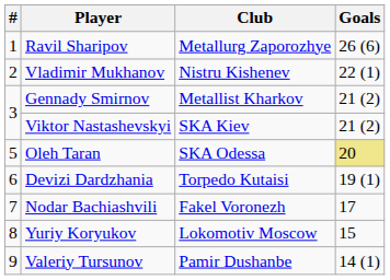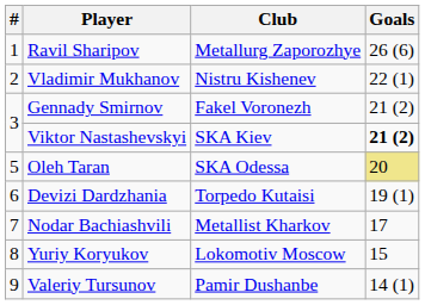 <table class="wikitable">
 <tr>
 <th>#</th>
 <th>Player</th>
 <th>Club</th>
 <th>Goals</th>
 </tr>
 <tr>
 <td>1</td>
 <td><a href='#'>Ravil Sharipov</a></td>
 <td><a href='#'>Metallurg Zaporozhye</a></td>
 <td>26 (6)</td>
 </tr>
 <tr>
 <td>2</td>
 <td><a href='#'>Vladimir Mukhanov</a></td>
 <td><a href='#'>Nistru Kishenev</a></td>
 <td>22 (1)</td>
 </tr>
 <tr>
 <td rowspan=2>3</td>
 <td><a href='#'>Gennady Smirnov</a></td>
-<td><a href='#'>Metallist Kharkov</a></td>
+<td><a href='#'>Fakel Voronezh</a></td>
 <td>21 (2)</td>
 </tr>
 <tr>
 <td><a href='#'>Viktor Nastashevskyi</a></td>
 <td><a href='#'>SKA Kiev</a></td>
-<td>21 (2)</td>
+<td><strong>21 (2)</strong></td>
 </tr>
 <tr>
 <td>5</td>
 <td><a href='#'>Oleh Taran</a></td>
 <td><a href='#'>SKA Odessa</a></td>
 <td style="background: khaki;">20</td>
 </tr>
 <tr>
 <td>6</td>
 <td><a href='#'>Devizi Dardzhania</a></td>
 <td><a href='#'>Torpedo Kutaisi</a></td>
 <td>19 (1)</td>
 </tr>
 <tr>
 <td>7</td>
 <td><a href='#'>Nodar Bachiashvili</a></td>
-<td><a href='#'>Fakel Voronezh</a></td>
+<td><a href='#'>Metallist Kharkov</a></td>
 <td>17</td>
 </tr>
 <tr>
 <td>8</td>
 <td><a href='#'>Yuriy Koryukov</a></td>
 <td><a href='#'>Lokomotiv Moscow</a></td>
 <td>15</td>
 </tr>
 <tr>
 <td>9</td>
 <td><a href='#'>Valeriy Tursunov</a></td>
 <td><a href='#'>Pamir Dushanbe</a></td>
 <td>14 (1)</td>
 </tr>
 </table>
